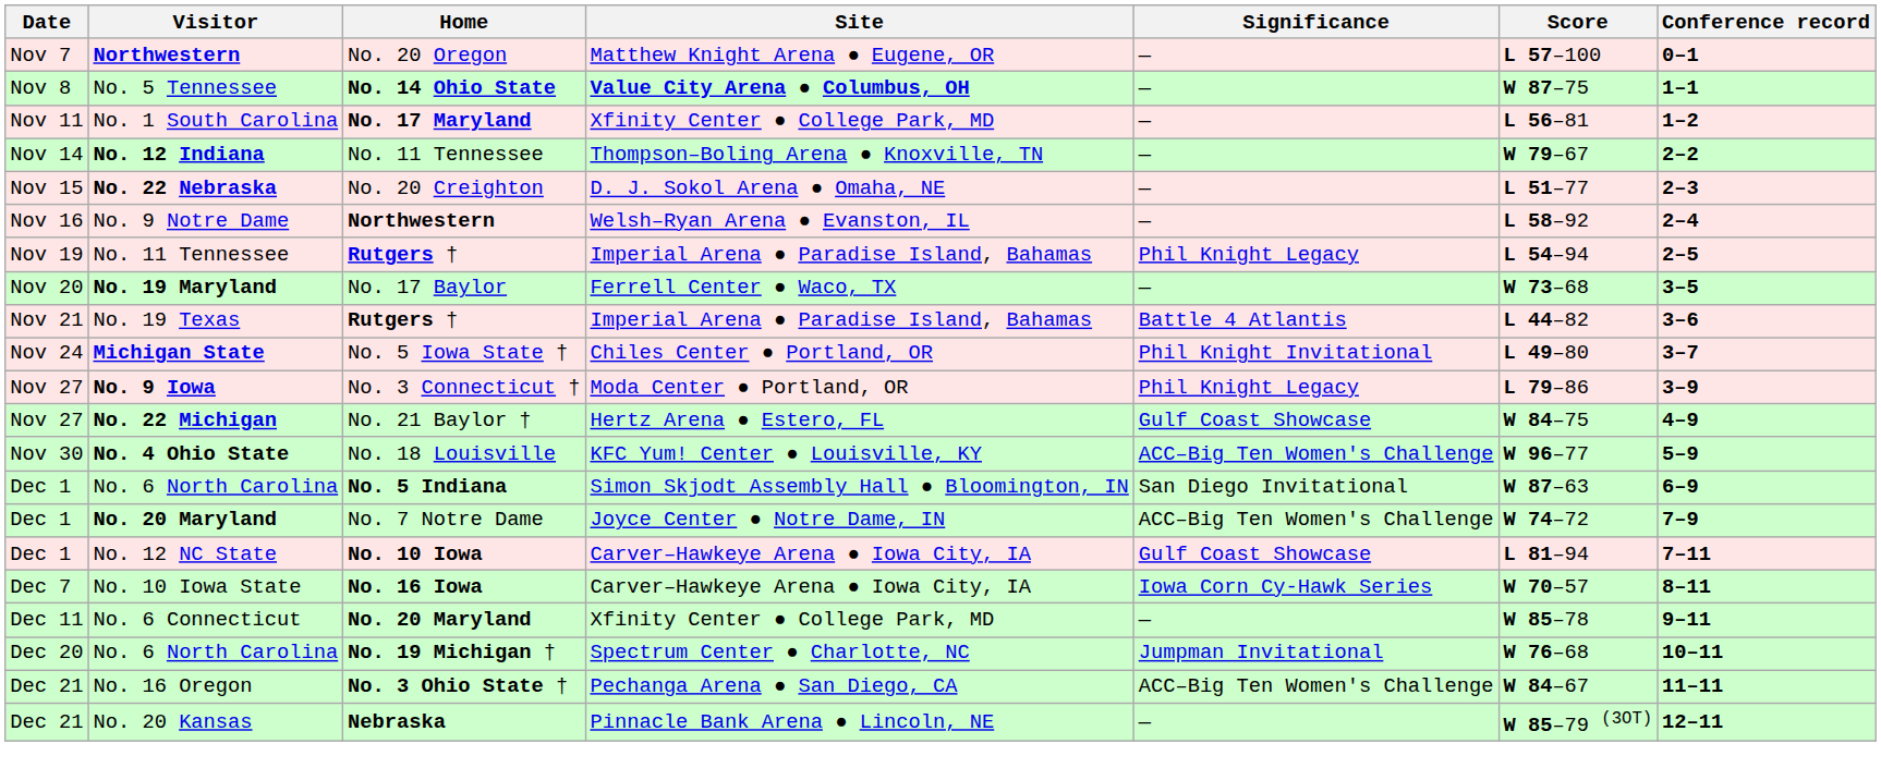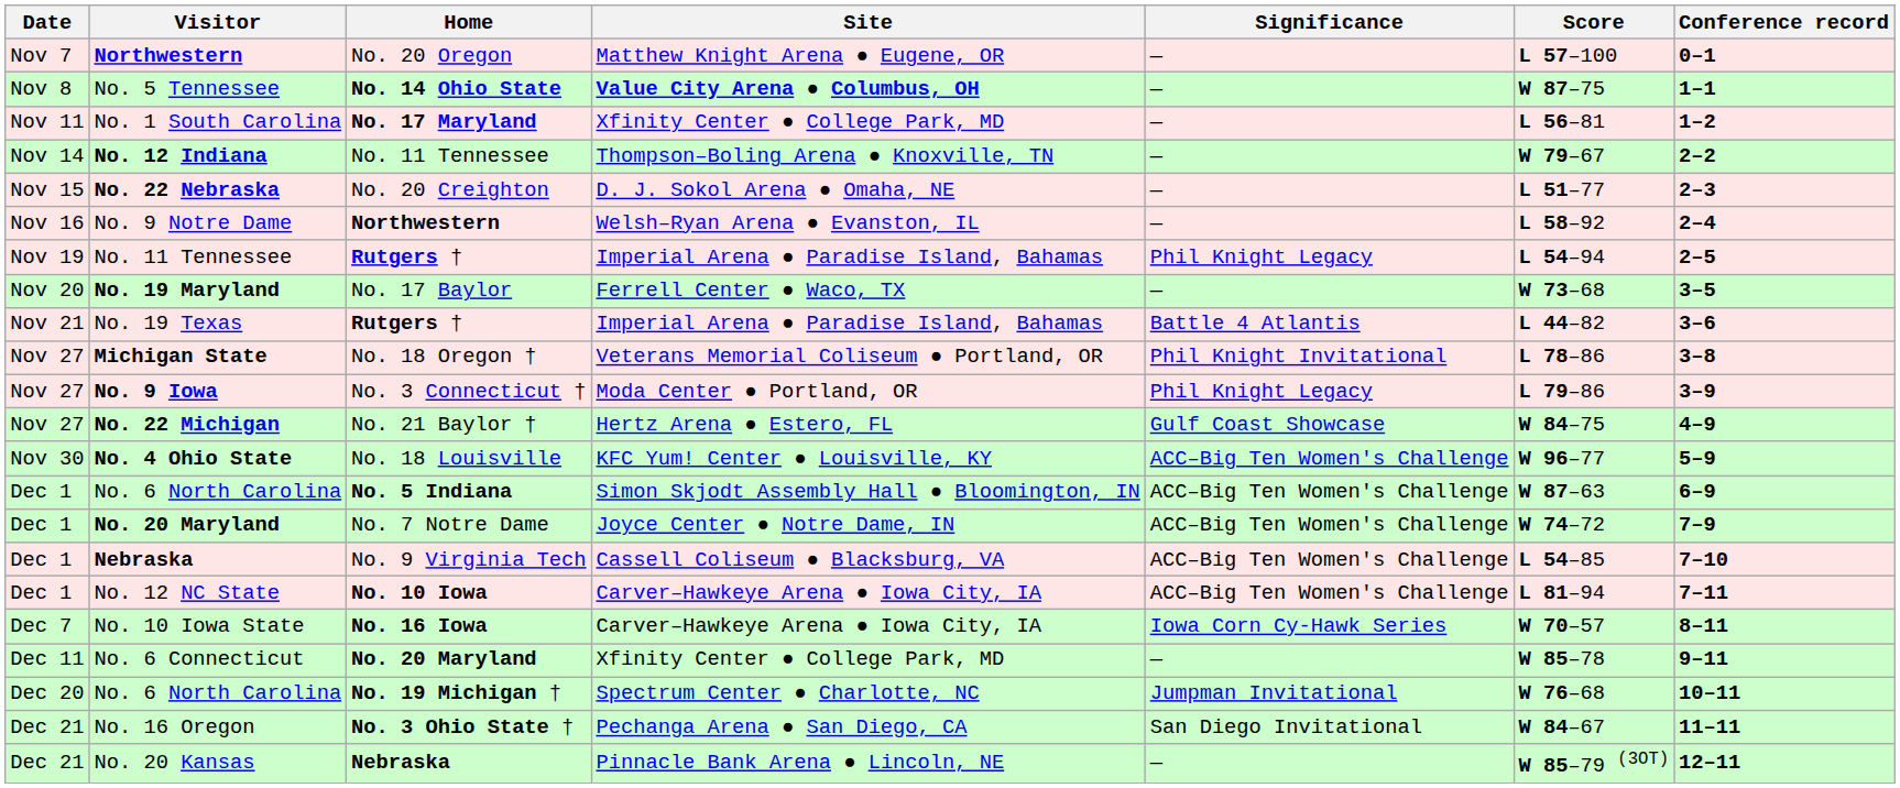 <table class="wikitable">
 <tr>
 <th>Date</th>
 <th>Visitor</th>
 <th>Home</th>
 <th>Site</th>
 <th>Significance</th>
 <th>Score</th>
 <th>Conference record</th>
 </tr>
 <tr style="background: #ffe6e6;">
 <td>Nov 7</td>
 <td><strong><a href='#'>Northwestern</a></strong></td>
 <td>No. 20 <a href='#'>Oregon</a></td>
 <td><a href='#'>Matthew Knight Arena</a> ● <a href='#'>Eugene, OR</a></td>
 <td>—</td>
 <td><strong>L 57</strong>–100</td>
 <td><strong>0–1</strong></td>
 </tr>
 <tr style="background:#ccffcc;">
 <td>Nov 8</td>
 <td>No. 5 <a href='#'>Tennessee</a></td>
 <td><strong>No. 14 <a href='#'>Ohio State</a></strong></td>
 <td><strong><a href='#'>Value City Arena</a> ● <a href='#'>Columbus, OH</a></strong></td>
 <td>—</td>
 <td><strong>W 87</strong>–75</td>
 <td><strong>1–1</strong></td>
 </tr>
 <tr style="background: #ffe6e6;">
 <td>Nov 11</td>
 <td>No. 1 <a href='#'>South Carolina</a></td>
 <td><strong>No. 17 <a href='#'>Maryland</a></strong></td>
 <td><a href='#'>Xfinity Center</a> ● <a href='#'>College Park, MD</a></td>
 <td>—</td>
 <td><strong>L 56</strong>–81</td>
 <td><strong>1–2</strong></td>
 </tr>
 <tr style="background:#ccffcc;">
 <td>Nov 14</td>
 <td><strong>No. 12 <a href='#'>Indiana</a></strong></td>
 <td>No. 11 Tennessee</td>
 <td><a href='#'>Thompson–Boling Arena</a> ● <a href='#'>Knoxville, TN</a></td>
 <td>—</td>
 <td><strong>W 79</strong>–67</td>
 <td><strong>2–2</strong></td>
 </tr>
 <tr style="background: #ffe6e6;">
 <td>Nov 15</td>
 <td><strong>No. 22 <a href='#'>Nebraska</a></strong></td>
 <td>No. 20 <a href='#'>Creighton</a></td>
 <td><a href='#'>D. J. Sokol Arena</a> ● <a href='#'>Omaha, NE</a></td>
 <td>—</td>
 <td><strong>L 51</strong>–77</td>
 <td><strong>2–3</strong></td>
 </tr>
 <tr style="background: #ffe6e6;">
 <td>Nov 16</td>
 <td>No. 9 <a href='#'>Notre Dame</a></td>
 <td><strong>Northwestern</strong></td>
 <td><a href='#'>Welsh–Ryan Arena</a> ● <a href='#'>Evanston, IL</a></td>
 <td>—</td>
 <td><strong>L 58</strong>–92</td>
 <td><strong>2–4</strong></td>
 </tr>
 <tr style="background: #ffe6e6;">
 <td>Nov 19</td>
 <td>No. 11 Tennessee</td>
 <td><strong><a href='#'>Rutgers</a></strong> †</td>
 <td><a href='#'>Imperial Arena</a> ● <a href='#'>Paradise Island</a>, <a href='#'>Bahamas</a></td>
 <td><a href='#'>Phil Knight Legacy</a></td>
 <td><strong>L 54</strong>–94</td>
 <td><strong>2–5</strong></td>
 </tr>
 <tr style="background:#ccffcc;">
 <td>Nov 20</td>
 <td><strong>No. 19 Maryland</strong></td>
 <td>No. 17 <a href='#'>Baylor</a></td>
 <td><a href='#'>Ferrell Center</a> ● <a href='#'>Waco, TX</a></td>
 <td>—</td>
 <td><strong>W 73</strong>–68</td>
 <td><strong>3–5</strong></td>
 </tr>
 <tr style="background: #ffe6e6;">
 <td>Nov 21</td>
 <td>No. 19 <a href='#'>Texas</a></td>
 <td><strong>Rutgers</strong> †</td>
 <td><a href='#'>Imperial Arena</a> ● <a href='#'>Paradise Island</a>, <a href='#'>Bahamas</a></td>
 <td><a href='#'>Battle 4 Atlantis</a></td>
 <td><strong>L 44</strong>–82</td>
 <td><strong>3–6</strong></td>
 </tr>
 <tr style="background: #ffe6e6;">
-<td>Nov 24</td>
-<td><strong><a href='#'>Michigan State</a></strong></td>
-<td>No. 5 <a href='#'>Iowa State</a> †</td>
-<td><a href='#'>Chiles Center</a> ● <a href='#'>Portland, OR</a></td>
+<td>Nov 27</td>
+<td><strong>Michigan State</strong></td>
+<td>No. 18 Oregon †</td>
+<td><a href='#'>Veterans Memorial Coliseum</a> ● Portland, OR</td>
 <td><a href='#'>Phil Knight Invitational</a></td>
-<td><strong>L 49</strong>–80</td>
-<td><strong>3–7</strong></td>
+<td><strong>L 78</strong>–86</td>
+<td><strong>3–8</strong></td>
 </tr>
 <tr style="background: #ffe6e6;">
 <td>Nov 27</td>
 <td><strong>No. 9 <a href='#'>Iowa</a></strong></td>
 <td>No. 3 <a href='#'>Connecticut</a> †</td>
 <td><a href='#'>Moda Center</a> ● Portland, OR</td>
 <td><a href='#'>Phil Knight Legacy</a></td>
 <td><strong>L 79</strong>–86</td>
 <td><strong>3–9</strong></td>
 </tr>
 <tr style="background:#ccffcc;">
 <td>Nov 27</td>
 <td><strong>No. 22 <a href='#'>Michigan</a></strong></td>
 <td>No. 21 Baylor †</td>
 <td><a href='#'>Hertz Arena</a> ● <a href='#'>Estero, FL</a></td>
 <td><a href='#'>Gulf Coast Showcase</a></td>
 <td><strong>W 84</strong>–75</td>
 <td><strong>4–9</strong></td>
 </tr>
 <tr style="background:#ccffcc;">
 <td>Nov 30</td>
 <td><strong>No. 4 Ohio State</strong></td>
 <td>No. 18 <a href='#'>Louisville</a></td>
 <td><a href='#'>KFC Yum! Center</a> ● <a href='#'>Louisville, KY</a></td>
 <td><a href='#'>ACC–Big Ten Women's Challenge</a></td>
 <td><strong>W 96</strong>–77</td>
 <td><strong>5–9</strong></td>
 </tr>
 <tr style="background:#ccffcc;">
 <td>Dec 1</td>
 <td>No. 6 <a href='#'>North Carolina</a></td>
 <td><strong>No. 5 Indiana</strong></td>
 <td><a href='#'>Simon Skjodt Assembly Hall</a> ● <a href='#'>Bloomington, IN</a></td>
-<td>San Diego Invitational</td>
+<td>ACC–Big Ten Women's Challenge</td>
 <td><strong>W 87</strong>–63</td>
 <td><strong>6–9</strong></td>
 </tr>
 <tr style="background:#ccffcc;">
 <td>Dec 1</td>
 <td><strong>No. 20 Maryland</strong></td>
 <td>No. 7 Notre Dame</td>
 <td><a href='#'>Joyce Center</a> ● <a href='#'>Notre Dame, IN</a></td>
 <td>ACC–Big Ten Women's Challenge</td>
 <td><strong>W 74</strong>–72</td>
 <td><strong>7–9</strong></td>
 </tr>
 <tr style="background: #ffe6e6;">
 <td>Dec 1</td>
+<td><strong>Nebraska</strong></td>
+<td>No. 9 <a href='#'>Virginia Tech</a></td>
+<td><a href='#'>Cassell Coliseum</a> ● <a href='#'>Blacksburg, VA</a></td>
+<td>ACC–Big Ten Women's Challenge</td>
+<td><strong>L 54</strong>–85</td>
+<td><strong>7–10</strong></td>
+</tr>
+<tr style="background: #ffe6e6;">
+<td>Dec 1</td>
 <td>No. 12 <a href='#'>NC State</a></td>
 <td><strong>No. 10 Iowa</strong></td>
 <td><a href='#'>Carver–Hawkeye Arena</a> ● <a href='#'>Iowa City, IA</a></td>
-<td><a href='#'>Gulf Coast Showcase</a></td>
+<td>ACC–Big Ten Women's Challenge</td>
 <td><strong>L 81</strong>–94</td>
 <td><strong>7–11</strong></td>
 </tr>
 <tr style="background:#ccffcc;">
 <td>Dec 7</td>
 <td>No. 10 Iowa State</td>
 <td><strong>No. 16 Iowa</strong></td>
 <td>Carver–Hawkeye Arena ● Iowa City, IA</td>
 <td><a href='#'>Iowa Corn Cy-Hawk Series</a></td>
 <td><strong>W 70</strong>–57</td>
 <td><strong>8–11</strong></td>
 </tr>
 <tr style="background:#ccffcc;">
 <td>Dec 11</td>
 <td>No. 6 Connecticut</td>
 <td><strong>No. 20 Maryland</strong></td>
 <td>Xfinity Center ● College Park, MD</td>
 <td>—</td>
 <td><strong>W 85</strong>–78</td>
 <td><strong>9–11</strong></td>
 </tr>
 <tr style="background:#ccffcc;">
 <td>Dec 20</td>
 <td>No. 6 <a href='#'>North Carolina</a></td>
 <td><strong>No. 19 Michigan</strong> †</td>
 <td><a href='#'>Spectrum Center</a> ● <a href='#'>Charlotte, NC</a></td>
 <td><a href='#'>Jumpman Invitational</a></td>
 <td><strong>W 76</strong>–68</td>
 <td><strong>10–11</strong></td>
 </tr>
 <tr style="background:#ccffcc;">
 <td>Dec 21</td>
 <td>No. 16 Oregon</td>
 <td><strong>No. 3 Ohio State</strong> †</td>
 <td><a href='#'>Pechanga Arena</a> ● <a href='#'>San Diego, CA</a></td>
-<td>ACC–Big Ten Women's Challenge</td>
+<td>San Diego Invitational</td>
 <td><strong>W 84</strong>–67</td>
 <td><strong>11–11</strong></td>
 </tr>
 <tr style="background:#ccffcc;">
 <td>Dec 21</td>
 <td>No. 20 <a href='#'>Kansas</a></td>
 <td><strong>Nebraska</strong></td>
 <td><a href='#'>Pinnacle Bank Arena</a> ● <a href='#'>Lincoln, NE</a></td>
 <td>—</td>
 <td><strong>W 85</strong>–79 <sup>(3OT)</sup></td>
 <td><strong>12–11</strong></td>
 </tr>
 </table>
